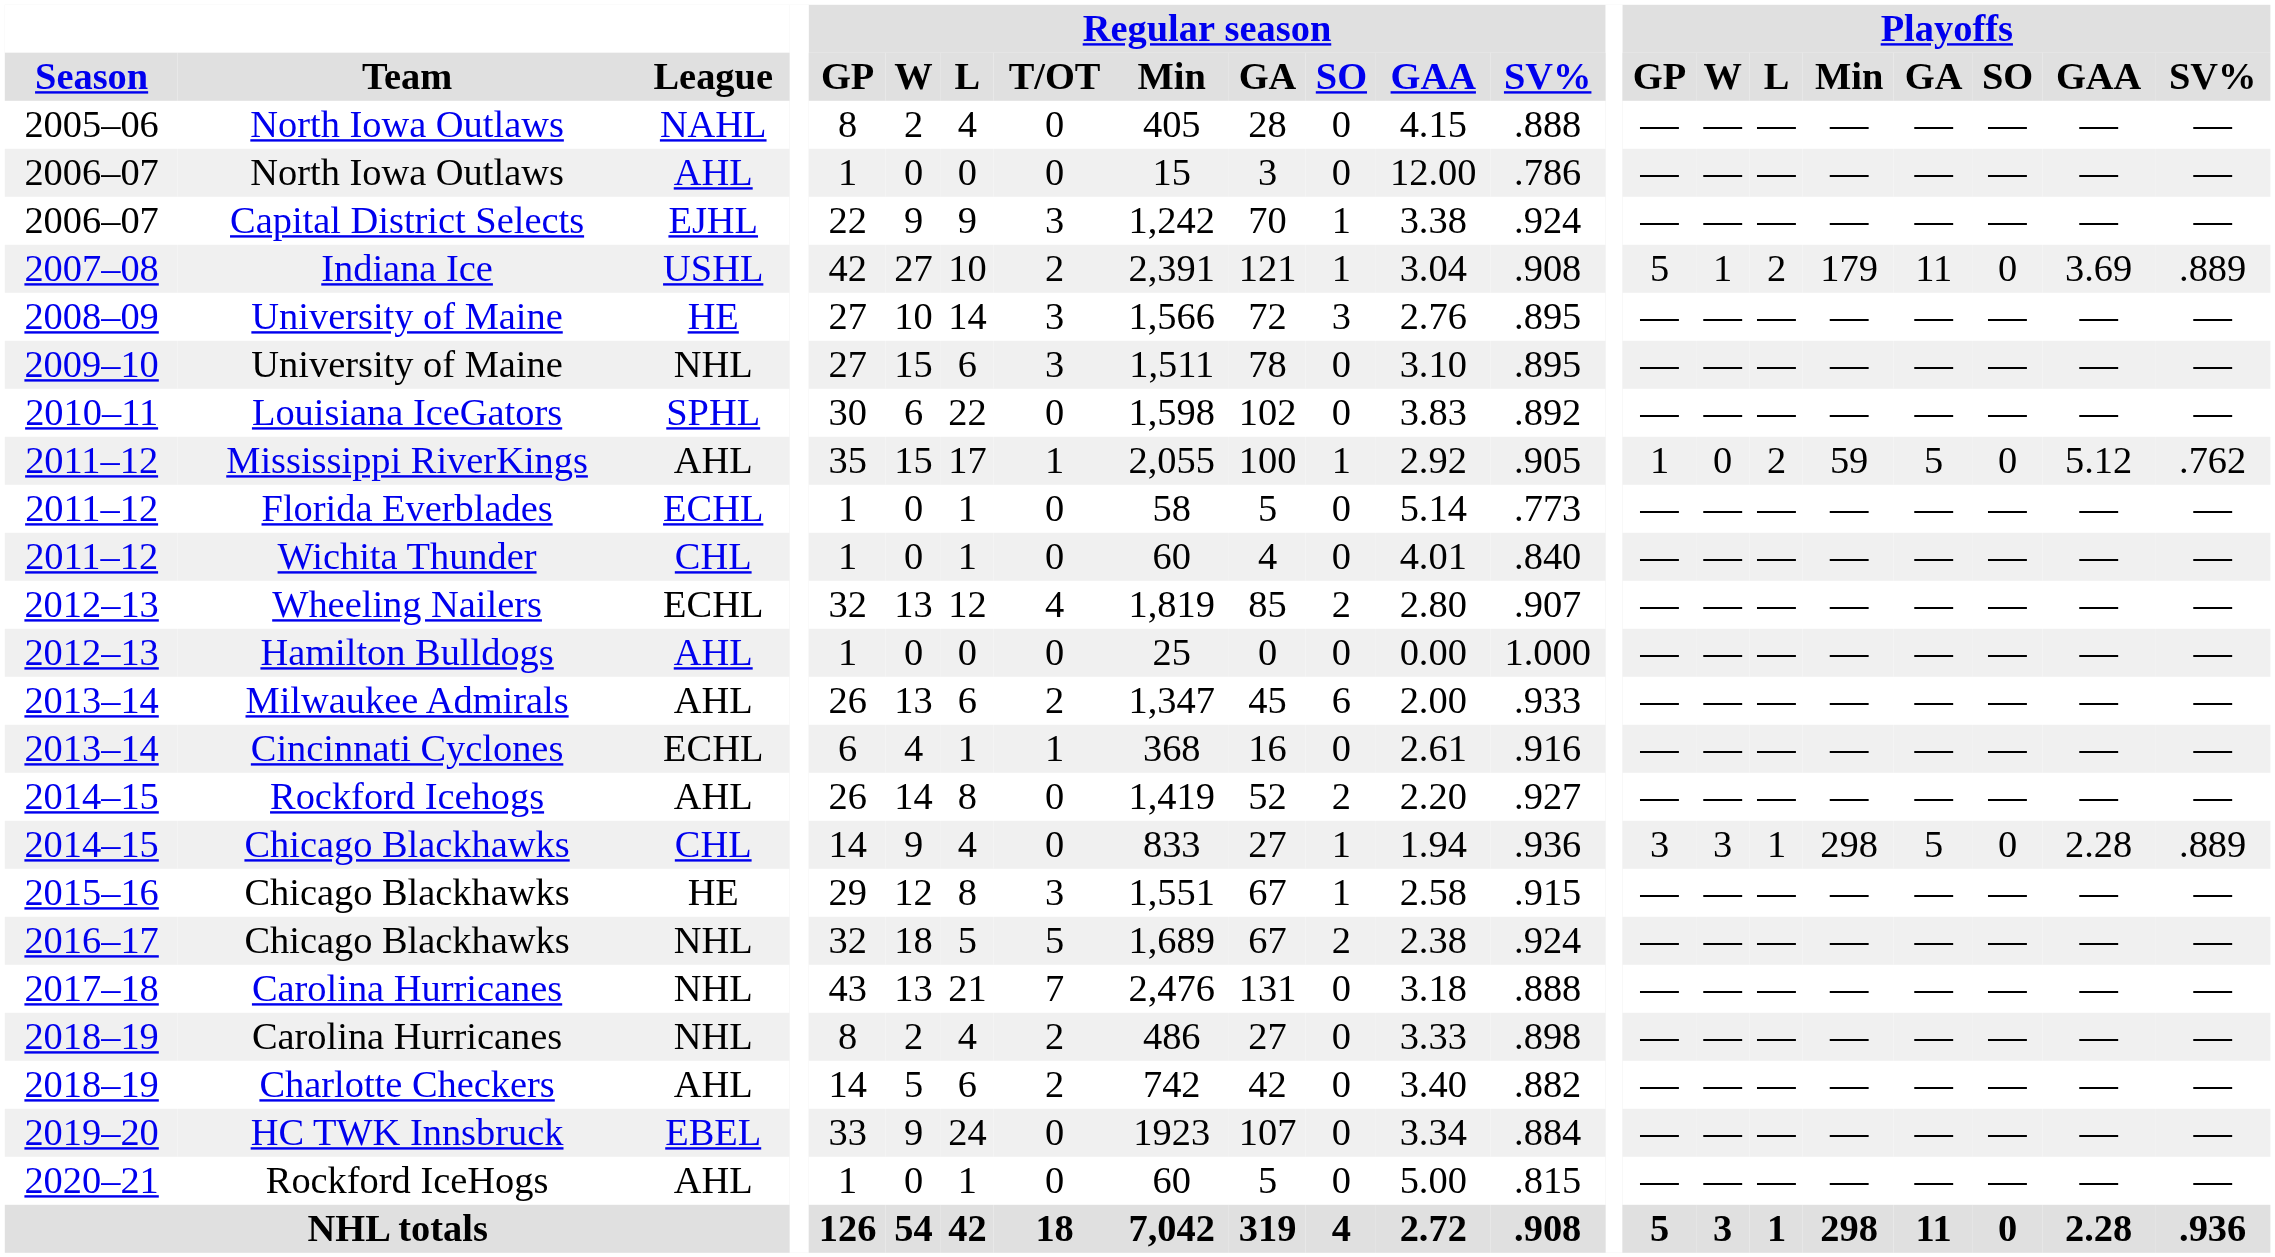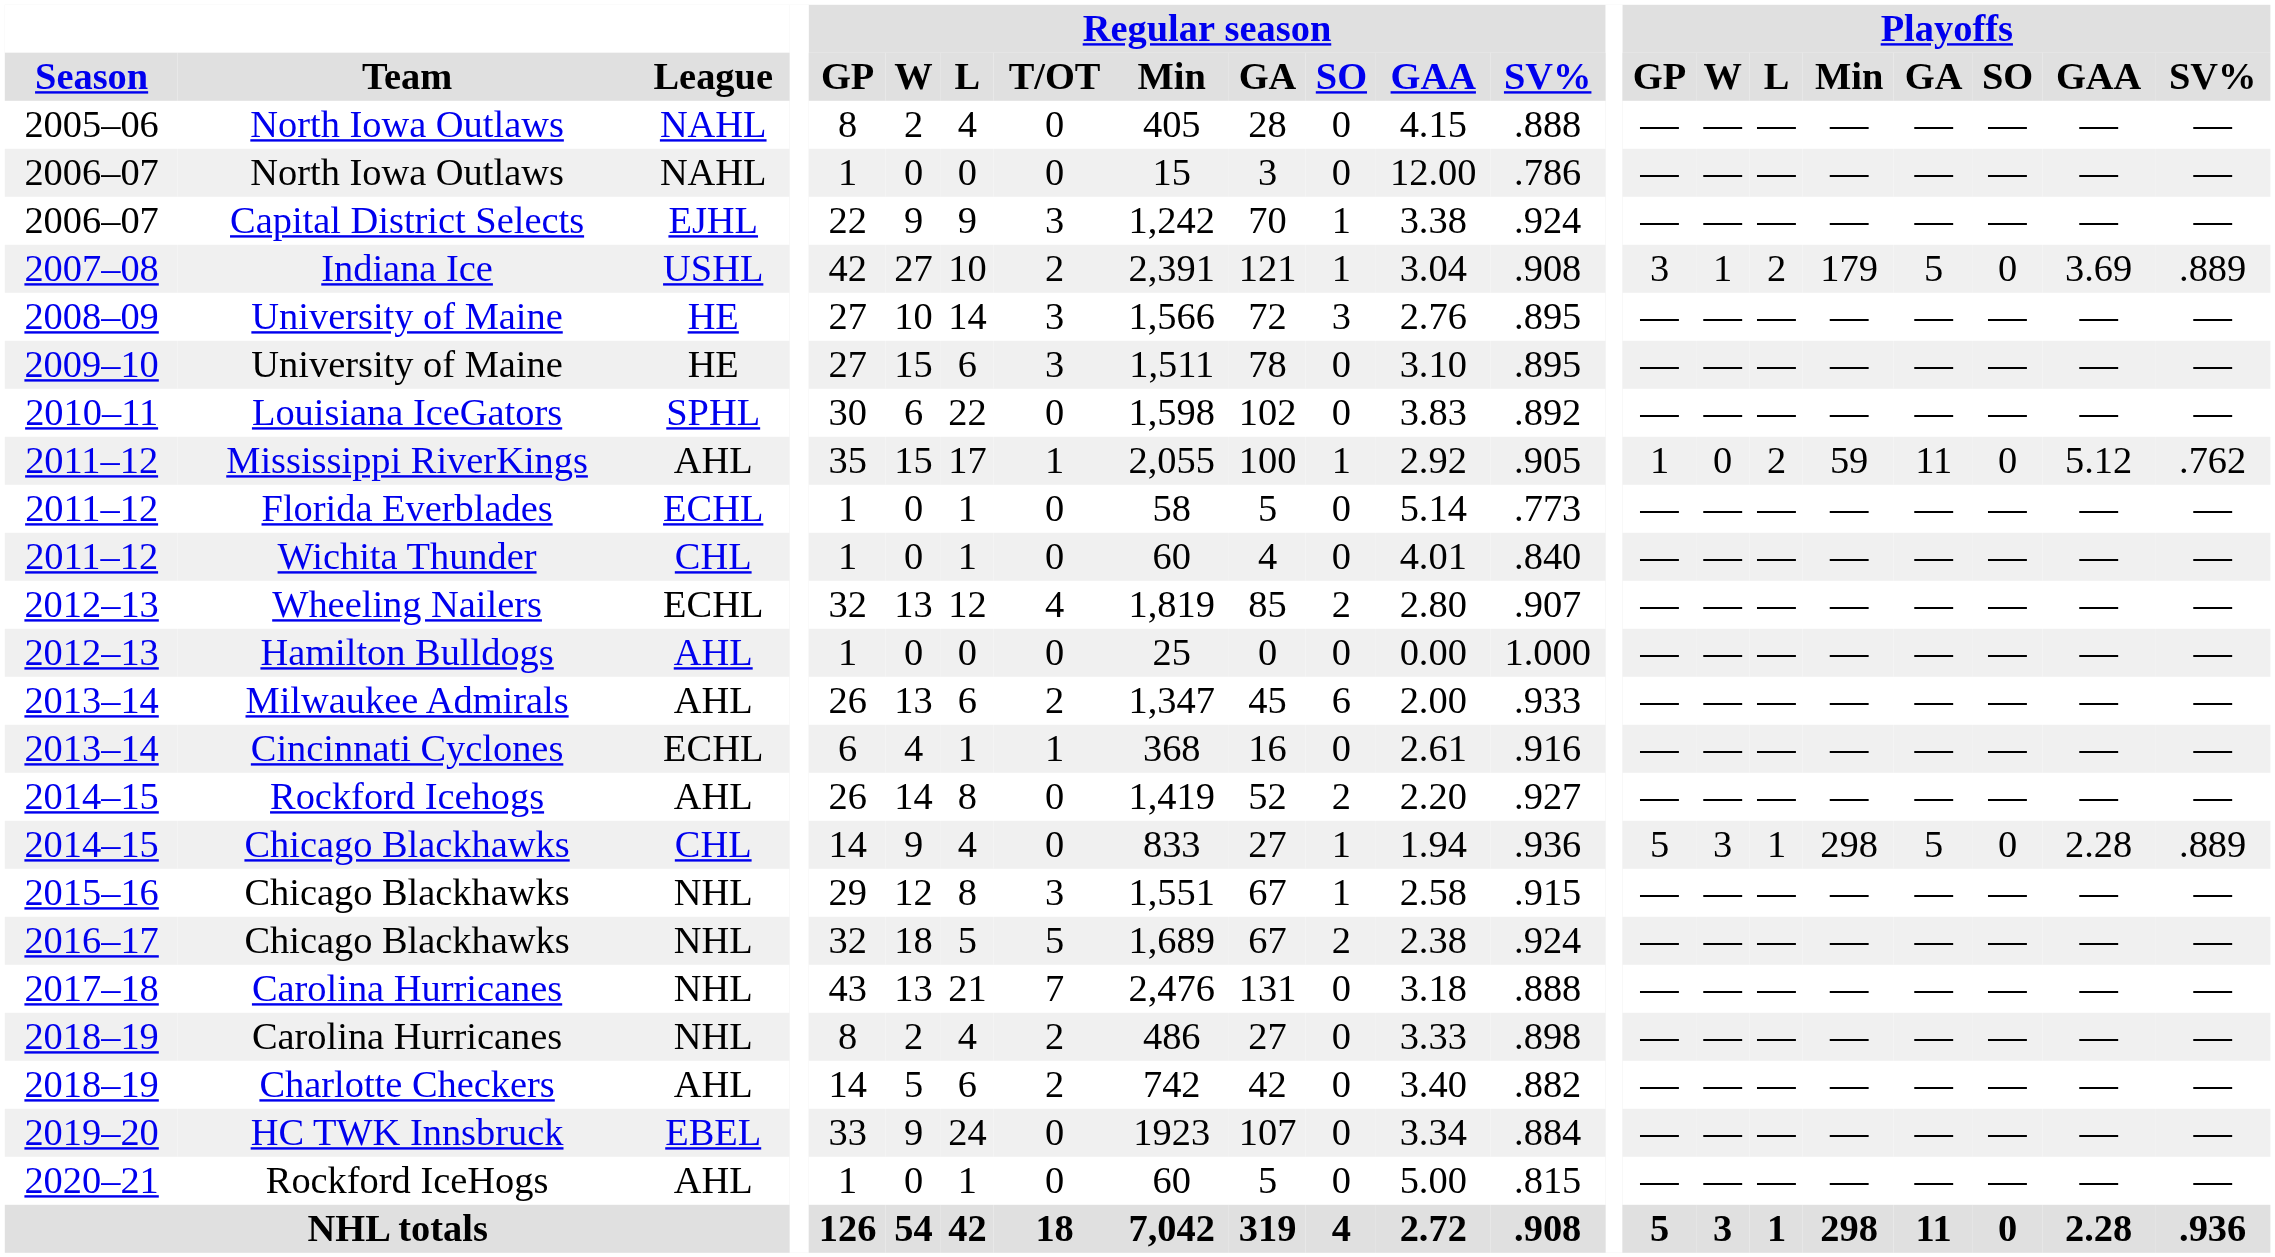 <table style="text-align:center; width:75%; border: 0; padding: 2px; border-spacing: 0;">
 <tr bgcolor="#e0e0e0">
 <th colspan="3" bgcolor="#ffffff"> </th>
 <th rowspan="99" bgcolor="#ffffff"> </th>
 <th colspan="9"><a href='#'>Regular season</a></th>
 <th rowspan="99" bgcolor="#ffffff"> </th>
 <th colspan="8"><a href='#'>Playoffs</a></th>
 </tr>
 <tr bgcolor="#e0e0e0">
 <th><a href='#'>Season</a></th>
 <th>Team</th>
 <th>League</th>
 <th>GP</th>
 <th>W</th>
 <th>L</th>
 <th>T/OT</th>
 <th>Min</th>
 <th>GA</th>
 <th><a href='#'>SO</a></th>
 <th><a href='#'>GAA</a></th>
 <th><a href='#'>SV%</a></th>
 <th>GP</th>
 <th>W</th>
 <th>L</th>
 <th>Min</th>
 <th>GA</th>
 <th>SO</th>
 <th>GAA</th>
 <th>SV%</th>
 </tr>
 <tr>
 <td>2005–06</td>
 <td><a href='#'>North Iowa Outlaws</a></td>
 <td><a href='#'>NAHL</a></td>
 <td>8</td>
 <td>2</td>
 <td>4</td>
 <td>0</td>
 <td>405</td>
 <td>28</td>
 <td>0</td>
 <td>4.15</td>
 <td>.888</td>
 <td>—</td>
 <td>—</td>
 <td>—</td>
 <td>—</td>
 <td>—</td>
 <td>—</td>
 <td>—</td>
 <td>—</td>
 </tr>
 <tr bgcolor="#f0f0f0">
 <td>2006–07</td>
 <td>North Iowa Outlaws</td>
-<td><a href='#'>AHL</a></td>
+<td>NAHL</td>
 <td>1</td>
 <td>0</td>
 <td>0</td>
 <td>0</td>
 <td>15</td>
 <td>3</td>
 <td>0</td>
 <td>12.00</td>
 <td>.786</td>
 <td>—</td>
 <td>—</td>
 <td>—</td>
 <td>—</td>
 <td>—</td>
 <td>—</td>
 <td>—</td>
 <td>—</td>
 </tr>
 <tr>
 <td>2006–07</td>
 <td><a href='#'>Capital District Selects</a></td>
 <td><a href='#'>EJHL</a></td>
 <td>22</td>
 <td>9</td>
 <td>9</td>
 <td>3</td>
 <td>1,242</td>
 <td>70</td>
 <td>1</td>
 <td>3.38</td>
 <td>.924</td>
 <td>—</td>
 <td>—</td>
 <td>—</td>
 <td>—</td>
 <td>—</td>
 <td>—</td>
 <td>—</td>
 <td>—</td>
 </tr>
 <tr bgcolor="#f0f0f0">
 <td><a href='#'>2007–08</a></td>
 <td><a href='#'>Indiana Ice</a></td>
 <td><a href='#'>USHL</a></td>
 <td>42</td>
 <td>27</td>
 <td>10</td>
 <td>2</td>
 <td>2,391</td>
 <td>121</td>
 <td>1</td>
 <td>3.04</td>
 <td>.908</td>
-<td>5</td>
+<td>3</td>
 <td>1</td>
 <td>2</td>
 <td>179</td>
-<td>11</td>
+<td>5</td>
 <td>0</td>
 <td>3.69</td>
 <td>.889</td>
 </tr>
 <tr>
 <td><a href='#'>2008–09</a></td>
 <td><a href='#'>University of Maine</a></td>
 <td><a href='#'>HE</a></td>
 <td>27</td>
 <td>10</td>
 <td>14</td>
 <td>3</td>
 <td>1,566</td>
 <td>72</td>
 <td>3</td>
 <td>2.76</td>
 <td>.895</td>
 <td>—</td>
 <td>—</td>
 <td>—</td>
 <td>—</td>
 <td>—</td>
 <td>—</td>
 <td>—</td>
 <td>—</td>
 </tr>
 <tr bgcolor="#f0f0f0">
 <td><a href='#'>2009–10</a></td>
 <td>University of Maine</td>
-<td>NHL</td>
+<td>HE</td>
 <td>27</td>
 <td>15</td>
 <td>6</td>
 <td>3</td>
 <td>1,511</td>
 <td>78</td>
 <td>0</td>
 <td>3.10</td>
 <td>.895</td>
 <td>—</td>
 <td>—</td>
 <td>—</td>
 <td>—</td>
 <td>—</td>
 <td>—</td>
 <td>—</td>
 <td>—</td>
 </tr>
 <tr>
 <td><a href='#'>2010–11</a></td>
 <td><a href='#'>Louisiana IceGators</a></td>
 <td><a href='#'>SPHL</a></td>
 <td>30</td>
 <td>6</td>
 <td>22</td>
 <td>0</td>
 <td>1,598</td>
 <td>102</td>
 <td>0</td>
 <td>3.83</td>
 <td>.892</td>
 <td>—</td>
 <td>—</td>
 <td>—</td>
 <td>—</td>
 <td>—</td>
 <td>—</td>
 <td>—</td>
 <td>—</td>
 </tr>
 <tr bgcolor="#f0f0f0">
 <td><a href='#'>2011–12</a></td>
 <td><a href='#'>Mississippi RiverKings</a></td>
 <td>AHL</td>
 <td>35</td>
 <td>15</td>
 <td>17</td>
 <td>1</td>
 <td>2,055</td>
 <td>100</td>
 <td>1</td>
 <td>2.92</td>
 <td>.905</td>
 <td>1</td>
 <td>0</td>
 <td>2</td>
 <td>59</td>
-<td>5</td>
+<td>11</td>
 <td>0</td>
 <td>5.12</td>
 <td>.762</td>
 </tr>
 <tr>
 <td><a href='#'>2011–12</a></td>
 <td><a href='#'>Florida Everblades</a></td>
 <td><a href='#'>ECHL</a></td>
 <td>1</td>
 <td>0</td>
 <td>1</td>
 <td>0</td>
 <td>58</td>
 <td>5</td>
 <td>0</td>
 <td>5.14</td>
 <td>.773</td>
 <td>—</td>
 <td>—</td>
 <td>—</td>
 <td>—</td>
 <td>—</td>
 <td>—</td>
 <td>—</td>
 <td>—</td>
 </tr>
 <tr bgcolor="#f0f0f0">
 <td><a href='#'>2011–12</a></td>
 <td><a href='#'>Wichita Thunder</a></td>
 <td><a href='#'>CHL</a></td>
 <td>1</td>
 <td>0</td>
 <td>1</td>
 <td>0</td>
 <td>60</td>
 <td>4</td>
 <td>0</td>
 <td>4.01</td>
 <td>.840</td>
 <td>—</td>
 <td>—</td>
 <td>—</td>
 <td>—</td>
 <td>—</td>
 <td>—</td>
 <td>—</td>
 <td>—</td>
 </tr>
 <tr>
 <td><a href='#'>2012–13</a></td>
 <td><a href='#'>Wheeling Nailers</a></td>
 <td>ECHL</td>
 <td>32</td>
 <td>13</td>
 <td>12</td>
 <td>4</td>
 <td>1,819</td>
 <td>85</td>
 <td>2</td>
 <td>2.80</td>
 <td>.907</td>
 <td>—</td>
 <td>—</td>
 <td>—</td>
 <td>—</td>
 <td>—</td>
 <td>—</td>
 <td>—</td>
 <td>—</td>
 </tr>
 <tr bgcolor="#f0f0f0">
 <td><a href='#'>2012–13</a></td>
 <td><a href='#'>Hamilton Bulldogs</a></td>
 <td><a href='#'>AHL</a></td>
 <td>1</td>
 <td>0</td>
 <td>0</td>
 <td>0</td>
 <td>25</td>
 <td>0</td>
 <td>0</td>
 <td>0.00</td>
 <td>1.000</td>
 <td>—</td>
 <td>—</td>
 <td>—</td>
 <td>—</td>
 <td>—</td>
 <td>—</td>
 <td>—</td>
 <td>—</td>
 </tr>
 <tr>
 <td><a href='#'>2013–14</a></td>
 <td><a href='#'>Milwaukee Admirals</a></td>
 <td>AHL</td>
 <td>26</td>
 <td>13</td>
 <td>6</td>
 <td>2</td>
 <td>1,347</td>
 <td>45</td>
 <td>6</td>
 <td>2.00</td>
 <td>.933</td>
 <td>—</td>
 <td>—</td>
 <td>—</td>
 <td>—</td>
 <td>—</td>
 <td>—</td>
 <td>—</td>
 <td>—</td>
 </tr>
 <tr bgcolor="#f0f0f0">
 <td><a href='#'>2013–14</a></td>
 <td><a href='#'>Cincinnati Cyclones</a></td>
 <td>ECHL</td>
 <td>6</td>
 <td>4</td>
 <td>1</td>
 <td>1</td>
 <td>368</td>
 <td>16</td>
 <td>0</td>
 <td>2.61</td>
 <td>.916</td>
 <td>—</td>
 <td>—</td>
 <td>—</td>
 <td>—</td>
 <td>—</td>
 <td>—</td>
 <td>—</td>
 <td>—</td>
 </tr>
 <tr>
 <td><a href='#'>2014–15</a></td>
 <td><a href='#'>Rockford Icehogs</a></td>
 <td>AHL</td>
 <td>26</td>
 <td>14</td>
 <td>8</td>
 <td>0</td>
 <td>1,419</td>
 <td>52</td>
 <td>2</td>
 <td>2.20</td>
 <td>.927</td>
 <td>—</td>
 <td>—</td>
 <td>—</td>
 <td>—</td>
 <td>—</td>
 <td>—</td>
 <td>—</td>
 <td>—</td>
 </tr>
 <tr bgcolor="#f0f0f0">
 <td><a href='#'>2014–15</a></td>
 <td><a href='#'>Chicago Blackhawks</a></td>
 <td><a href='#'>CHL</a></td>
 <td>14</td>
 <td>9</td>
 <td>4</td>
 <td>0</td>
 <td>833</td>
 <td>27</td>
 <td>1</td>
 <td>1.94</td>
 <td>.936</td>
-<td>3</td>
+<td>5</td>
 <td>3</td>
 <td>1</td>
 <td>298</td>
 <td>5</td>
 <td>0</td>
 <td>2.28</td>
 <td>.889</td>
 </tr>
 <tr>
 <td><a href='#'>2015–16</a></td>
 <td>Chicago Blackhawks</td>
-<td>HE</td>
+<td>NHL</td>
 <td>29</td>
 <td>12</td>
 <td>8</td>
 <td>3</td>
 <td>1,551</td>
 <td>67</td>
 <td>1</td>
 <td>2.58</td>
 <td>.915</td>
 <td>—</td>
 <td>—</td>
 <td>—</td>
 <td>—</td>
 <td>—</td>
 <td>—</td>
 <td>—</td>
 <td>—</td>
 </tr>
 <tr bgcolor="#f0f0f0">
 <td><a href='#'>2016–17</a></td>
 <td>Chicago Blackhawks</td>
 <td>NHL</td>
 <td>32</td>
 <td>18</td>
 <td>5</td>
 <td>5</td>
 <td>1,689</td>
 <td>67</td>
 <td>2</td>
 <td>2.38</td>
 <td>.924</td>
 <td>—</td>
 <td>—</td>
 <td>—</td>
 <td>—</td>
 <td>—</td>
 <td>—</td>
 <td>—</td>
 <td>—</td>
 </tr>
 <tr>
 <td><a href='#'>2017–18</a></td>
 <td><a href='#'>Carolina Hurricanes</a></td>
 <td>NHL</td>
 <td>43</td>
 <td>13</td>
 <td>21</td>
 <td>7</td>
 <td>2,476</td>
 <td>131</td>
 <td>0</td>
 <td>3.18</td>
 <td>.888</td>
 <td>—</td>
 <td>—</td>
 <td>—</td>
 <td>—</td>
 <td>—</td>
 <td>—</td>
 <td>—</td>
 <td>—</td>
 </tr>
 <tr bgcolor="f0f0f0">
 <td><a href='#'>2018–19</a></td>
 <td>Carolina Hurricanes</td>
 <td>NHL</td>
 <td>8</td>
 <td>2</td>
 <td>4</td>
 <td>2</td>
 <td>486</td>
 <td>27</td>
 <td>0</td>
 <td>3.33</td>
 <td>.898</td>
 <td>—</td>
 <td>—</td>
 <td>—</td>
 <td>—</td>
 <td>—</td>
 <td>—</td>
 <td>—</td>
 <td>—</td>
 </tr>
 <tr>
 <td><a href='#'>2018–19</a></td>
 <td><a href='#'>Charlotte Checkers</a></td>
 <td>AHL</td>
 <td>14</td>
 <td>5</td>
 <td>6</td>
 <td>2</td>
 <td>742</td>
 <td>42</td>
 <td>0</td>
 <td>3.40</td>
 <td>.882</td>
 <td>—</td>
 <td>—</td>
 <td>—</td>
 <td>—</td>
 <td>—</td>
 <td>—</td>
 <td>—</td>
 <td>—</td>
 </tr>
 <tr bgcolor="f0f0f0">
 <td><a href='#'>2019–20</a></td>
 <td><a href='#'>HC TWK Innsbruck</a></td>
 <td><a href='#'>EBEL</a></td>
 <td>33</td>
 <td>9</td>
 <td>24</td>
 <td>0</td>
 <td>1923</td>
 <td>107</td>
 <td>0</td>
 <td>3.34</td>
 <td>.884</td>
 <td>—</td>
 <td>—</td>
 <td>—</td>
 <td>—</td>
 <td>—</td>
 <td>—</td>
 <td>—</td>
 <td>—</td>
 </tr>
 <tr>
 <td><a href='#'>2020–21</a></td>
 <td>Rockford IceHogs</td>
 <td>AHL</td>
 <td>1</td>
 <td>0</td>
 <td>1</td>
 <td>0</td>
 <td>60</td>
 <td>5</td>
 <td>0</td>
 <td>5.00</td>
 <td>.815</td>
 <td>—</td>
 <td>—</td>
 <td>—</td>
 <td>—</td>
 <td>—</td>
 <td>—</td>
 <td>—</td>
 <td>—</td>
 </tr>
 <tr bgcolor="#e0e0e0">
 <th colspan="3" align="center">NHL totals</th>
 <th>126</th>
 <th>54</th>
 <th>42</th>
 <th>18</th>
 <th>7,042</th>
 <th>319</th>
 <th>4</th>
 <th>2.72</th>
 <th>.908</th>
 <th>5</th>
 <th>3</th>
 <th>1</th>
 <th>298</th>
 <th>11</th>
 <th>0</th>
 <th>2.28</th>
 <th>.936</th>
 </tr>
 </table>
